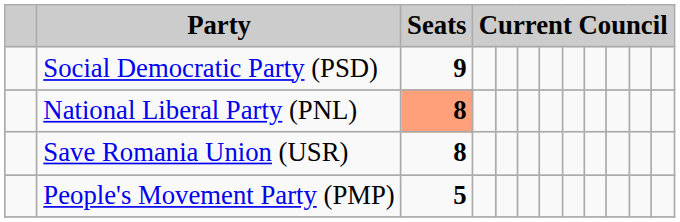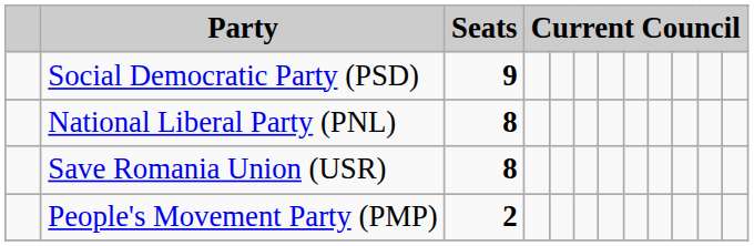 <table class="wikitable">
 <tr>
 <th style="background:#ccc">   </th>
 <th style="background:#ccc">Party</th>
 <th style="background:#ccc">Seats</th>
 <th style="background:#ccc" colspan="11">Current Council</th>
 </tr>
 <tr>
 <td>  </td>
 <td><a href='#'>Social Democratic Party</a> (PSD)</td>
 <td style="text-align: right"><strong>9</strong></td>
 <td>  </td>
 <td>  </td>
 <td>  </td>
 <td>  </td>
 <td>  </td>
 <td>  </td>
 <td>  </td>
 <td>  </td>
 <td>  </td>
 </tr>
 <tr>
 <td>  </td>
 <td><a href='#'>National Liberal Party</a> (PNL)</td>
-<td style="background: lightsalmon; text-align: right"><strong>8</strong></td>
+<td style="text-align: right"><strong>8</strong></td>
 <td>  </td>
 <td>  </td>
 <td>  </td>
 <td>  </td>
 <td>  </td>
 <td>  </td>
 <td>  </td>
 <td>  </td>
 <td> </td>
 </tr>
 <tr>
 <td>  </td>
 <td><a href='#'>Save Romania Union</a> (USR)</td>
 <td style="text-align: right"><strong>8</strong></td>
 <td>  </td>
 <td>  </td>
 <td>  </td>
 <td>  </td>
 <td>  </td>
 <td>  </td>
 <td>  </td>
 <td>  </td>
 <td> </td>
 </tr>
 <tr>
 <td>  </td>
 <td><a href='#'>People's Movement Party</a> (PMP)</td>
-<td style="text-align: right"><strong>5</strong></td>
+<td style="text-align: right"><strong>2</strong></td>
 <td>  </td>
 <td>  </td>
 <td> </td>
 <td> </td>
 <td> </td>
 <td> </td>
 <td> </td>
 <td> </td>
 <td> </td>
 </tr>
 </table>
